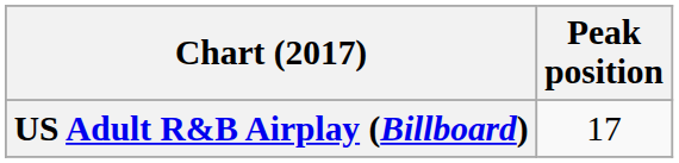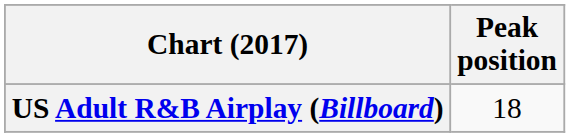 <table class="wikitable sortable plainrowheaders">
 <tr>
 <th scope="col">Chart (2017)</th>
 <th scope="col">Peak<br>position</th>
 </tr>
 <tr>
 <th scope="row">US <a href='#'>Adult R&B Airplay</a> (<em><a href='#'>Billboard</a></em>)</th>
-<td align="center">17</td>
+<td align="center">18</td>
 </tr>
 </table>
